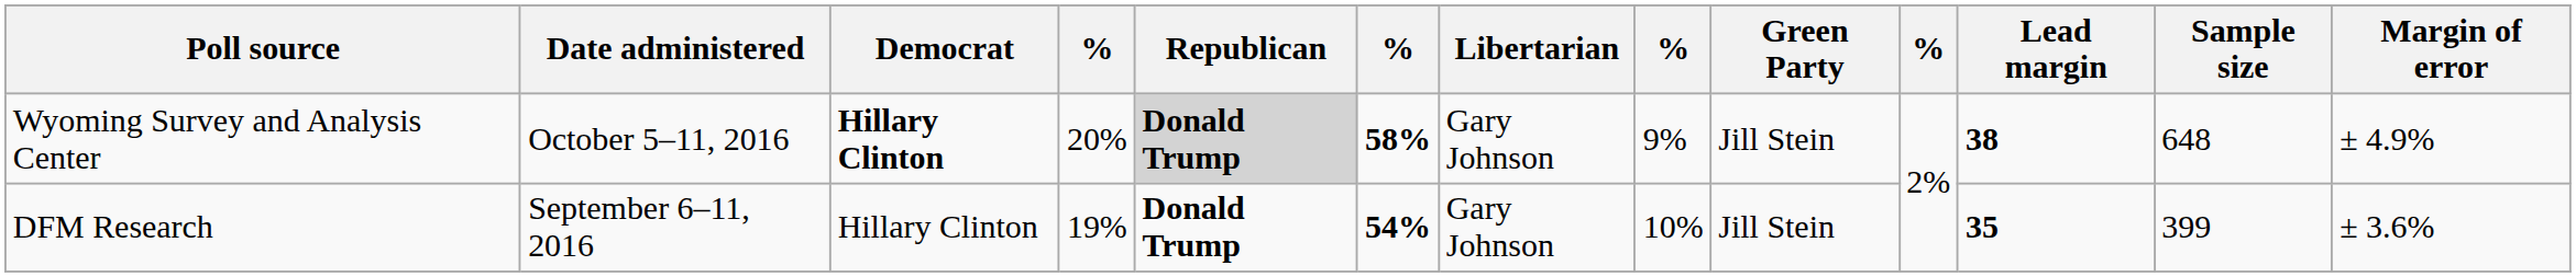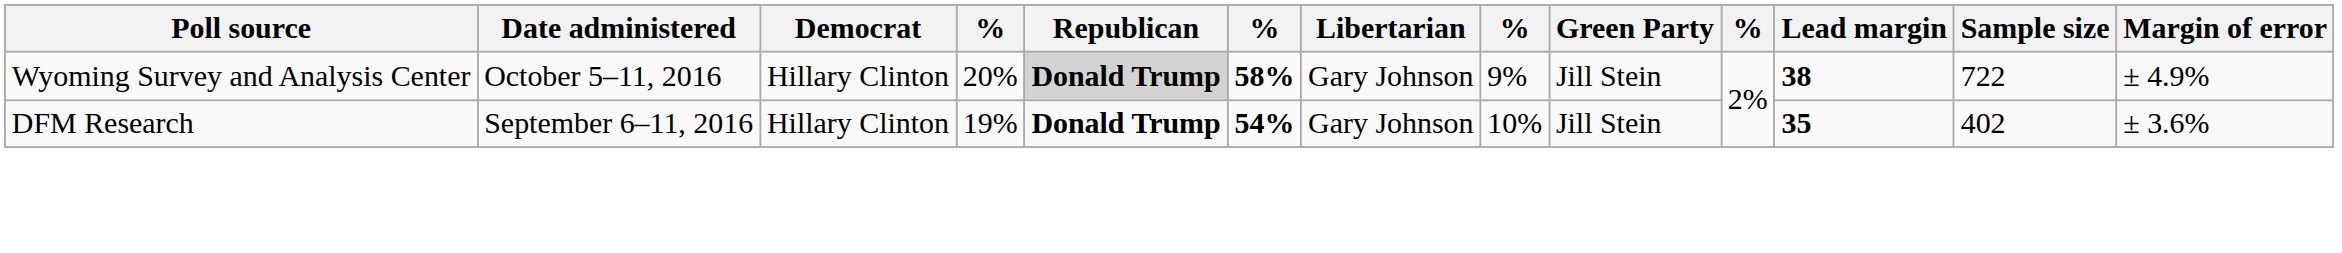 <table class="wikitable">
 <tr>
 <th>Poll source</th>
 <th>Date administered</th>
 <th>Democrat</th>
 <th>%</th>
 <th>Republican</th>
 <th>%</th>
 <th>Libertarian</th>
 <th>%</th>
 <th>Green Party</th>
 <th>%</th>
 <th>Lead margin</th>
 <th>Sample size</th>
 <th>Margin of error</th>
 </tr>
 <tr>
 <td>Wyoming Survey and Analysis Center</td>
 <td>October 5–11, 2016</td>
-<td><strong>Hillary Clinton</strong></td>
+<td>Hillary Clinton</td>
 <td>20%</td>
 <td style="background: lightgrey;"><strong>Donald Trump</strong></td>
 <td><strong>58%</strong></td>
 <td>Gary Johnson</td>
 <td>9%</td>
 <td>Jill Stein</td>
 <td rowspan="2">2%</td>
 <td><strong>38</strong></td>
-<td>648</td>
+<td>722</td>
 <td>± 4.9%</td>
 </tr>
 <tr>
 <td>DFM Research</td>
 <td>September 6–11, 2016</td>
 <td>Hillary Clinton</td>
 <td>19%</td>
 <td><strong>Donald Trump</strong></td>
 <td><strong>54%</strong></td>
 <td>Gary Johnson</td>
 <td>10%</td>
 <td>Jill Stein</td>
 <td><strong>35</strong></td>
-<td>399</td>
+<td>402</td>
 <td>± 3.6%</td>
 </tr>
 </table>
